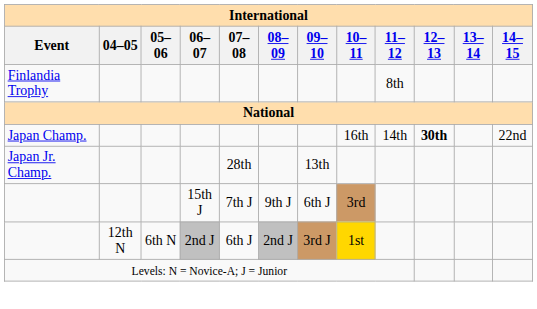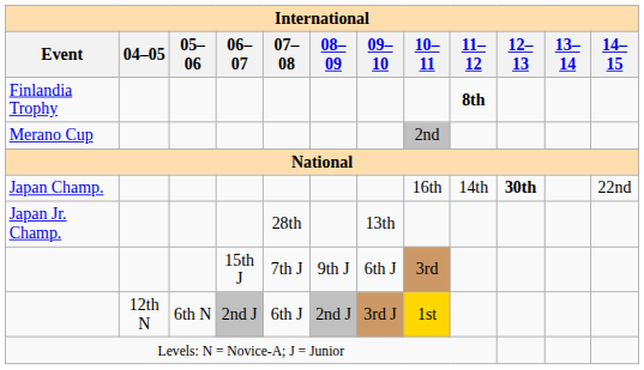 <table class="wikitable" style="text-align:center">
 <tr>
 <th colspan="12" style="background-color: #ffdead; " align="center">International</th>
 </tr>
 <tr>
 <th>Event</th>
 <th>04–05</th>
 <th>05–06</th>
 <th>06–07</th>
 <th>07–08</th>
 <th><a href='#'>08–09</a></th>
 <th><a href='#'>09–10</a></th>
 <th><a href='#'>10–11</a></th>
 <th><a href='#'>11–12</a></th>
 <th><a href='#'>12–13</a></th>
 <th><a href='#'>13–14</a></th>
 <th><a href='#'>14–15</a></th>
 </tr>
 <tr>
 <td align=left><a href='#'>Finlandia Trophy</a></td>
 <td></td>
 <td></td>
 <td></td>
 <td></td>
 <td></td>
 <td></td>
 <td></td>
-<td>8th</td>
+<td><strong>8th</strong></td>
+<td></td>
+<td></td>
+<td></td>
+</tr>
+<tr>
+<td align=left><a href='#'>Merano Cup</a></td>
+<td></td>
+<td></td>
+<td></td>
+<td></td>
+<td></td>
+<td></td>
+<td bgcolor=silver>2nd</td>
+<td></td>
 <td></td>
 <td></td>
 <td></td>
 </tr>
 <tr>
 <th colspan="12" style="background-color: #ffdead; " align="center">National</th>
 </tr>
 <tr>
 <td align="left"><a href='#'>Japan Champ.</a></td>
 <td></td>
 <td></td>
 <td></td>
 <td></td>
 <td></td>
 <td></td>
 <td>16th</td>
 <td>14th</td>
 <td><strong>30th</strong></td>
 <td></td>
 <td>22nd</td>
 </tr>
 <tr>
 <td align="left"><a href='#'>Japan Jr. Champ.</a></td>
 <td></td>
 <td></td>
 <td></td>
 <td>28th</td>
 <td></td>
 <td>13th</td>
 <td></td>
 <td></td>
 <td></td>
 <td></td>
 <td></td>
 </tr>
 <tr>
 <td align="left"></td>
 <td></td>
 <td></td>
 <td>15th J</td>
 <td>7th J</td>
 <td>9th J</td>
 <td>6th J</td>
 <td bgcolor="cc9966">3rd</td>
 <td></td>
 <td></td>
 <td></td>
 <td></td>
 </tr>
 <tr>
 <td align="left"></td>
 <td>12th N</td>
 <td>6th N</td>
 <td bgcolor="silver">2nd J</td>
 <td>6th J</td>
 <td bgcolor="silver">2nd J</td>
 <td bgcolor="cc9966">3rd J</td>
 <td bgcolor="gold">1st</td>
 <td></td>
 <td></td>
 <td></td>
 <td></td>
 </tr>
 <tr>
 <td colspan="9" align="center"><small> Levels: N = Novice-A; J = Junior </small></td>
 <td></td>
 <td></td>
 <td></td>
 </tr>
 </table>
